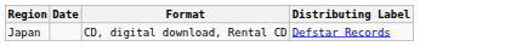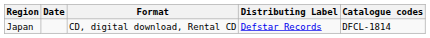 <table class="wikitable">
 <tr>
 <th>Region</th>
 <th>Date</th>
 <th>Format</th>
 <th>Distributing Label</th>
+<th>Catalogue codes</th>
 </tr>
 <tr>
 <td rowspan="1">Japan</td>
 <td></td>
 <td>CD, digital download, Rental CD</td>
 <td rowspan="1"><a href='#'>Defstar Records</a></td>
+<td rowspan="1">DFCL-1814</td>
 </tr>
 </table>
